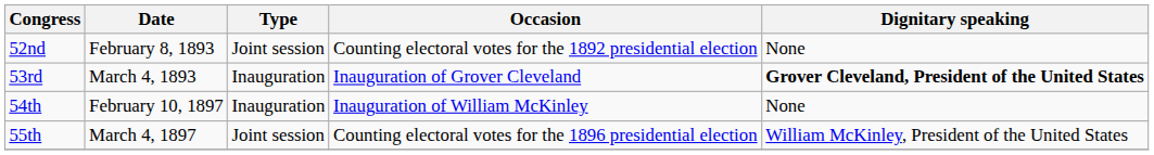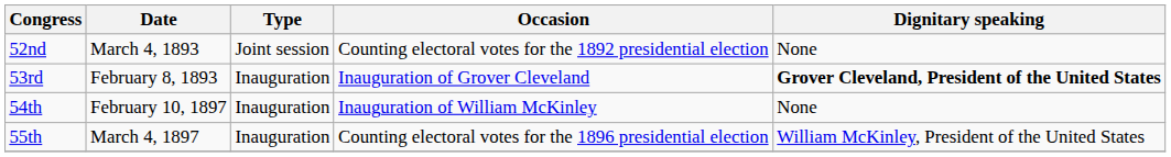 <table class="wikitable sortable">
 <tr>
 <th>Congress</th>
 <th>Date</th>
 <th>Type</th>
 <th>Occasion</th>
 <th>Dignitary speaking</th>
 </tr>
 <tr>
 <td><a href='#'>52nd</a></td>
-<td>February 8, 1893</td>
+<td>March 4, 1893</td>
 <td>Joint session</td>
 <td>Counting electoral votes for the <a href='#'>1892 presidential election</a></td>
 <td>None</td>
 </tr>
 <tr>
 <td><a href='#'>53rd</a></td>
-<td>March 4, 1893</td>
+<td>February 8, 1893</td>
 <td>Inauguration</td>
 <td><a href='#'>Inauguration of Grover Cleveland</a></td>
 <td><strong>Grover Cleveland, President of the United States</strong></td>
 </tr>
 <tr>
 <td><a href='#'>54th</a></td>
 <td>February 10, 1897</td>
 <td>Inauguration</td>
 <td><a href='#'>Inauguration of William McKinley</a></td>
 <td>None</td>
 </tr>
 <tr>
 <td><a href='#'>55th</a></td>
 <td>March 4, 1897</td>
-<td>Joint session</td>
+<td>Inauguration</td>
 <td>Counting electoral votes for the <a href='#'>1896 presidential election</a></td>
 <td><a href='#'>William McKinley</a>, President of the United States</td>
 </tr>
 <tr>
 </tr>
 </table>
